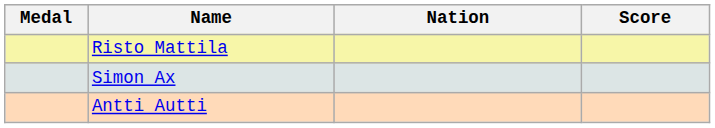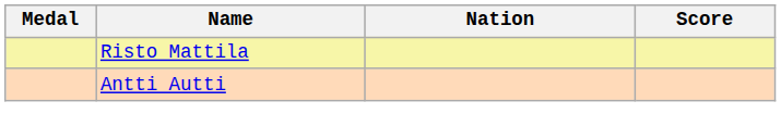 <table class=wikitable style="border:1px solid #AAAAAA;font-size:90%">
 <tr bgcolor="#E4E4E4">
 <th width=50>Medal</th>
 <th width=160>Name</th>
 <th width=160>Nation</th>
 <th width=80>Score</th>
 </tr>
 <tr bgcolor="#F7F6A8">
 <td align="center"></td>
 <td><a href='#'>Risto Mattila</a></td>
 <td></td>
 <td align="center"></td>
 </tr>
-<tr bgcolor="#DCE5E5">
-<td align="center"></td>
-<td><a href='#'>Simon Ax</a></td>
-<td></td>
-<td align="center"></td>
-</tr>
 <tr bgcolor="#FFDAB9">
 <td align="center"></td>
 <td><a href='#'>Antti Autti</a></td>
 <td></td>
 <td align="center"></td>
 </tr>
 </table>
